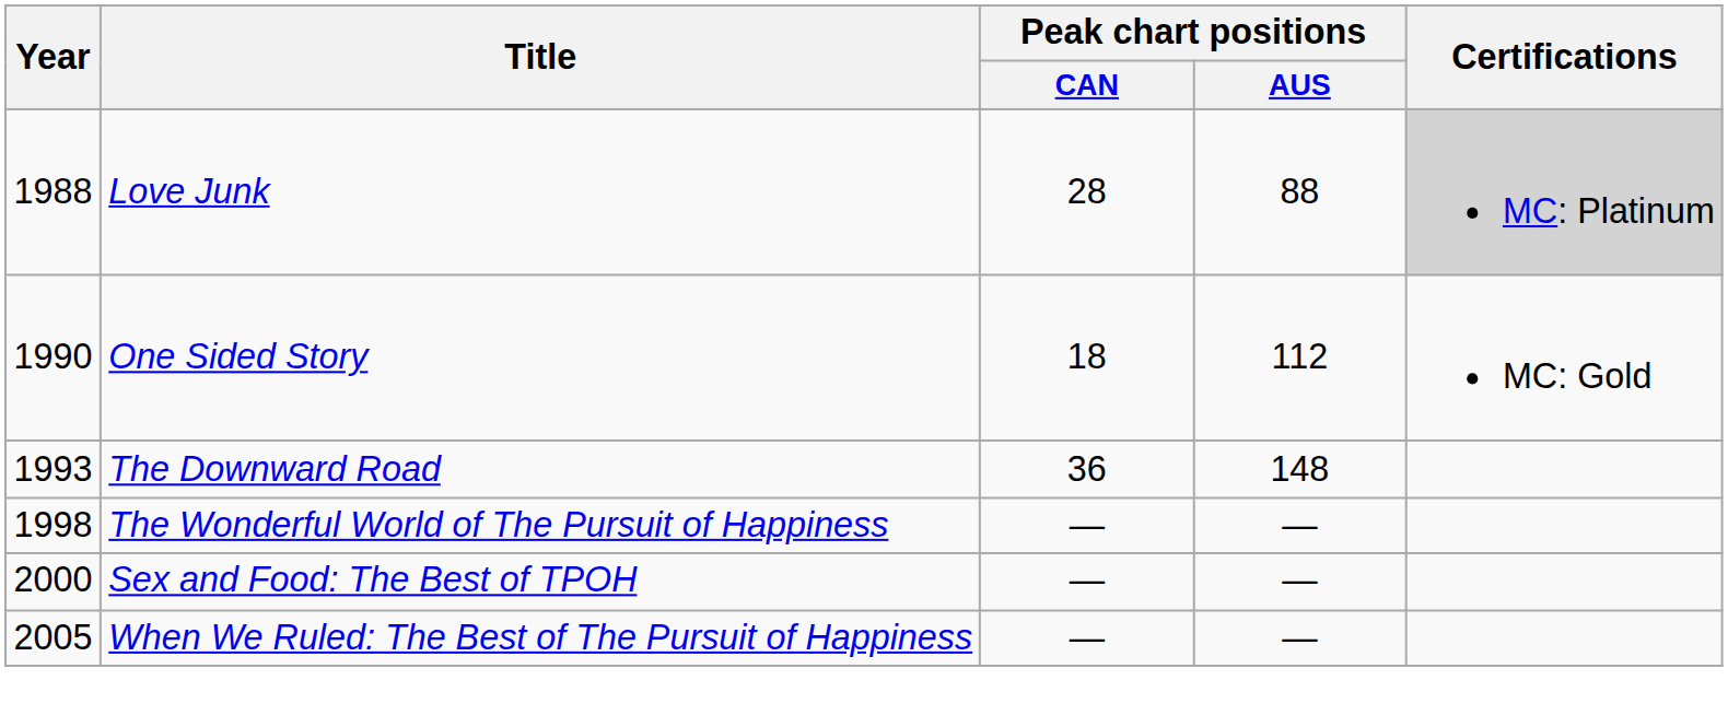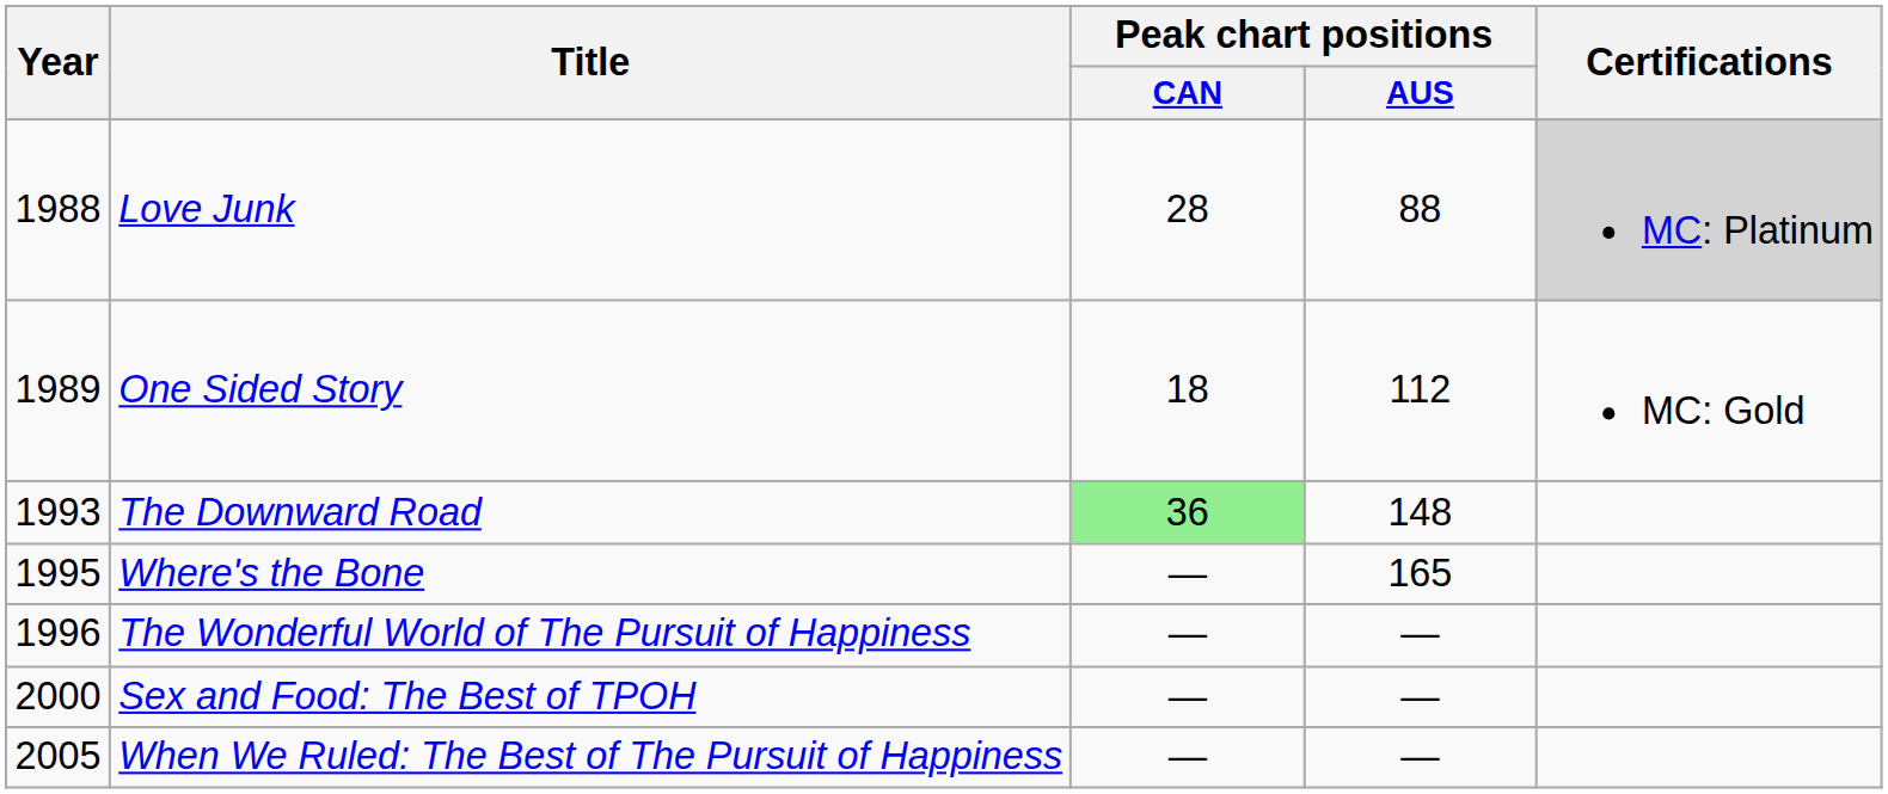 <table class="wikitable">
 <tr>
 <th rowspan="2">Year</th>
 <th rowspan="2">Title</th>
 <th colspan="2">Peak chart positions</th>
 <th rowspan="2">Certifications</th>
 </tr>
 <tr style="font-size: smaller;">
 <th width="90"><a href='#'>CAN</a><br></th>
 <th width="90"><a href='#'>AUS</a><br></th>
 </tr>
 <tr>
 <td>1988</td>
 <td><em><a href='#'>Love Junk</a></em></td>
 <td align="center">28</td>
 <td align="center">88</td>
 <td style="background: lightgrey;"><br><ul><li><a href='#'>MC</a>: Platinum</li></ul></td>
 </tr>
 <tr>
-<td>1990</td>
+<td>1989</td>
 <td><em><a href='#'>One Sided Story</a></em></td>
 <td align="center">18</td>
 <td align="center">112</td>
 <td><br><ul><li>MC: Gold</li></ul></td>
 </tr>
 <tr>
 <td>1993</td>
 <td><em><a href='#'>The Downward Road</a></em></td>
-<td align="center">36</td>
+<td align="center" style="background: lightgreen;">36</td>
 <td align="center">148</td>
 <td align="center"></td>
 </tr>
 <tr>
-<td>1998</td>
+<td>1995</td>
+<td><em><a href='#'>Where's the Bone</a></em></td>
+<td align="center">—</td>
+<td align="center">165</td>
+<td align="center"></td>
+</tr>
+<tr>
+<td>1996</td>
 <td><em><a href='#'>The Wonderful World of The Pursuit of Happiness</a></em></td>
 <td align="center">—</td>
 <td align="center">—</td>
 <td align="center"></td>
 </tr>
 <tr>
 <td>2000</td>
 <td><em><a href='#'>Sex and Food: The Best of TPOH</a></em></td>
 <td align="center">—</td>
 <td align="center">—</td>
 <td align="center"></td>
 </tr>
 <tr>
 <td>2005</td>
 <td><em><a href='#'>When We Ruled: The Best of The Pursuit of Happiness</a></em></td>
 <td align="center">—</td>
 <td align="center">—</td>
 <td align="center"></td>
 </tr>
 </table>
